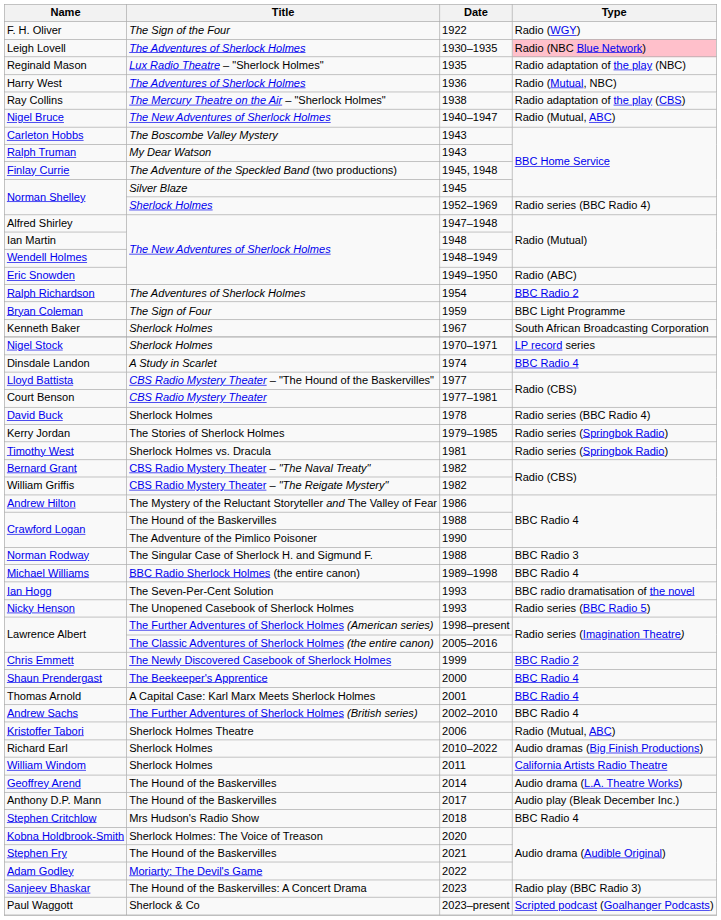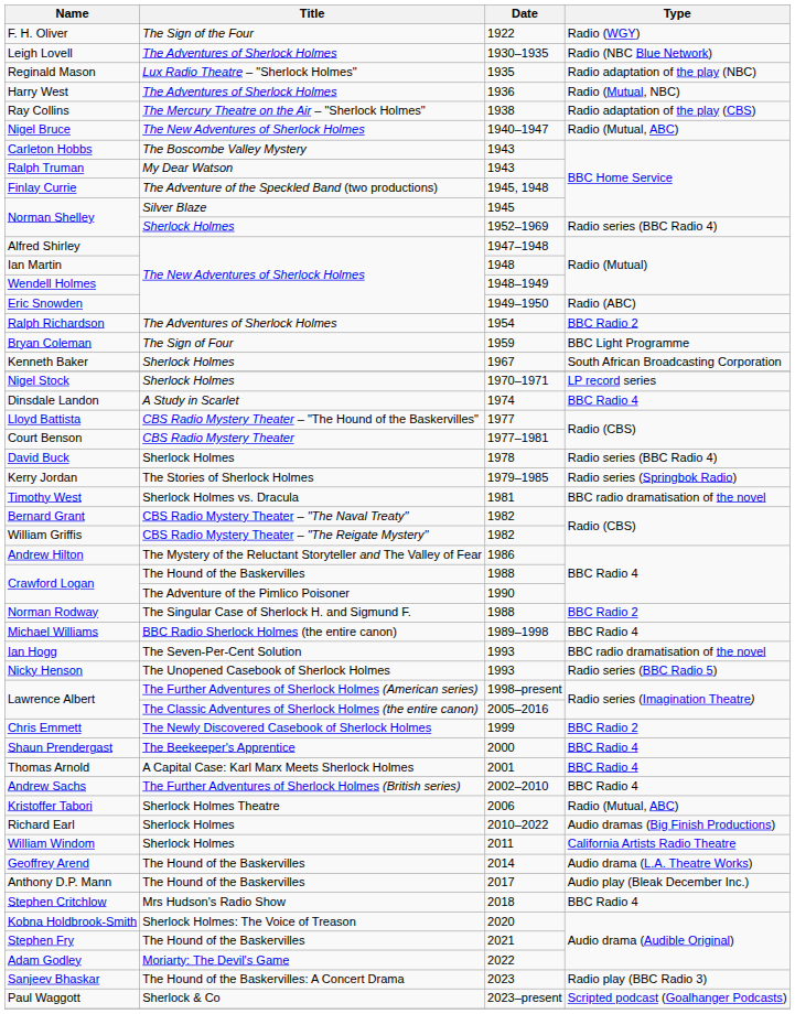 <table class="wikitable sortable">
 <tr>
 <th>Name</th>
 <th>Title</th>
 <th>Date</th>
 <th>Type</th>
 </tr>
 <tr>
 <td>F. H. Oliver</td>
 <td><em>The Sign of the Four</em></td>
 <td>1922</td>
 <td>Radio (<a href='#'>WGY</a>)</td>
 </tr>
 <tr>
 <td>Leigh Lovell</td>
 <td><em><a href='#'>The Adventures of Sherlock Holmes</a></em></td>
 <td>1930–1935</td>
-<td style="background: pink;">Radio (NBC <a href='#'>Blue Network</a>)</td>
+<td>Radio (NBC <a href='#'>Blue Network</a>)</td>
 </tr>
 <tr>
 <td>Reginald Mason</td>
 <td><em><a href='#'>Lux Radio Theatre</a></em> – "Sherlock Holmes"</td>
 <td>1935</td>
 <td>Radio adaptation of <a href='#'>the play</a> (NBC)</td>
 </tr>
 <tr>
 <td>Harry West</td>
 <td><em><a href='#'>The Adventures of Sherlock Holmes</a></em></td>
 <td>1936</td>
 <td>Radio (<a href='#'>Mutual</a>, NBC)</td>
 </tr>
 <tr>
 <td>Ray Collins</td>
 <td><em><a href='#'>The Mercury Theatre on the Air</a></em> – "Sherlock Holmes"</td>
 <td>1938</td>
 <td>Radio adaptation of <a href='#'>the play</a> (<a href='#'>CBS</a>)</td>
 </tr>
 <tr>
 <td><a href='#'>Nigel Bruce</a></td>
 <td><em><a href='#'>The New Adventures of Sherlock Holmes</a></em></td>
 <td>1940–1947</td>
 <td>Radio (Mutual, <a href='#'>ABC</a>)</td>
 </tr>
 <tr>
 <td><a href='#'>Carleton Hobbs</a></td>
 <td><em>The Boscombe Valley Mystery</em></td>
 <td>1943</td>
 <td rowspan="4"><a href='#'>BBC Home Service</a></td>
 </tr>
 <tr>
 <td><a href='#'>Ralph Truman</a></td>
 <td><em>My Dear Watson</em></td>
 <td>1943</td>
 </tr>
 <tr>
 <td><a href='#'>Finlay Currie</a></td>
 <td><em>The Adventure of the Speckled Band</em> (two productions)</td>
 <td>1945, 1948</td>
 </tr>
 <tr>
 <td rowspan="2"><a href='#'>Norman Shelley</a></td>
 <td><em>Silver Blaze</em></td>
 <td>1945</td>
 </tr>
 <tr>
 <td><em><a href='#'>Sherlock Holmes</a></em></td>
 <td>1952–1969</td>
 <td>Radio series (BBC Radio 4)</td>
 </tr>
 <tr>
 <td>Alfred Shirley</td>
 <td rowspan="4"><em><a href='#'>The New Adventures of Sherlock Holmes</a></em></td>
 <td>1947–1948</td>
 <td rowspan="3">Radio (Mutual)</td>
 </tr>
 <tr>
 <td>Ian Martin</td>
 <td>1948</td>
 </tr>
 <tr>
 <td><a href='#'>Wendell Holmes</a></td>
 <td>1948–1949</td>
 </tr>
 <tr>
 <td><a href='#'>Eric Snowden</a></td>
 <td>1949–1950</td>
 <td>Radio (ABC)</td>
 </tr>
 <tr>
 <td><a href='#'>Ralph Richardson</a></td>
 <td><em>The Adventures of Sherlock Holmes</em></td>
 <td>1954</td>
 <td><a href='#'>BBC Radio 2</a></td>
 </tr>
 <tr>
 <td><a href='#'>Bryan Coleman</a></td>
 <td><em>The Sign of Four</em></td>
 <td>1959</td>
 <td>BBC Light Programme</td>
 </tr>
 <tr>
 <td>Kenneth Baker</td>
 <td><em>Sherlock Holmes</em></td>
 <td>1967</td>
 <td>South African Broadcasting Corporation</td>
 </tr>
 <tr>
 </tr>
 <tr>
 <td><a href='#'>Nigel Stock</a></td>
 <td><em>Sherlock Holmes</em></td>
 <td>1970–1971</td>
 <td><a href='#'>LP record</a> series</td>
 </tr>
 <tr>
 <td>Dinsdale Landon</td>
 <td><em>A Study in Scarlet</em></td>
 <td>1974</td>
 <td><a href='#'>BBC Radio 4</a></td>
 </tr>
 <tr>
 <td><a href='#'>Lloyd Battista</a></td>
 <td><em><a href='#'>CBS Radio Mystery Theater</a></em> – "The Hound of the Baskervilles"</td>
 <td>1977</td>
 <td rowspan="2">Radio (CBS)</td>
 </tr>
 <tr>
 <td>Court Benson</td>
 <td><em><a href='#'>CBS Radio Mystery Theater</a><strong></td>
 <td>1977–1981</td>
 </tr>
 <tr>
 <td><a href='#'>David Buck</a></td>
 <td></em>Sherlock Holmes<em></td>
 <td>1978</td>
 <td>Radio series (BBC Radio 4)</td>
 </tr>
 <tr>
 <td>Kerry Jordan</td>
 <td></em>The Stories of Sherlock Holmes<em></td>
 <td>1979–1985</td>
 <td>Radio series (<a href='#'>Springbok Radio</a>)</td>
 </tr>
 <tr>
 <td><a href='#'>Timothy West</a></td>
 <td></em>Sherlock Holmes vs. Dracula<em></td>
 <td>1981</td>
-<td>Radio series (<a href='#'>Springbok Radio</a>)</td>
+<td>BBC radio dramatisation of <a href='#'>the novel</a></td>
 </tr>
 <tr>
 <td><a href='#'>Bernard Grant</a></td>
 <td></em><a href='#'>CBS Radio Mystery Theater</a><em> – "The Naval Treaty"</td>
 <td>1982</td>
 <td rowspan="2">Radio (CBS)</td>
 </tr>
 <tr>
 <td>William Griffis</td>
 <td></em><a href='#'>CBS Radio Mystery Theater</a><em> – "The Reigate Mystery"</td>
 <td>1982</td>
 </tr>
 <tr>
 <td><a href='#'>Andrew Hilton</a></td>
 <td></em>The Mystery of the Reluctant Storyteller<em> and </em>The Valley of Fear<em></td>
 <td>1986</td>
 <td rowspan="3">BBC Radio 4</td>
 </tr>
 <tr>
 <td rowspan="2"><a href='#'>Crawford Logan</a></td>
 <td></em>The Hound of the Baskervilles<em></td>
 <td>1988</td>
 </tr>
 <tr>
 <td></em>The Adventure of the Pimlico Poisoner<em></td>
 <td>1990</td>
 </tr>
 <tr>
 <td><a href='#'>Norman Rodway</a></td>
 <td></em>The Singular Case of Sherlock H. and Sigmund F.<em></td>
 <td>1988</td>
-<td>BBC Radio 3</td>
+<td><a href='#'>BBC Radio 2</a></td>
 </tr>
 <tr>
 <td><a href='#'>Michael Williams</a></td>
 <td><a href='#'>BBC Radio Sherlock Holmes</a> (the entire canon)</td>
 <td>1989–1998</td>
 <td>BBC Radio 4</td>
 </tr>
 <tr>
 <td><a href='#'>Ian Hogg</a></td>
 <td></em>The Seven-Per-Cent Solution<em></td>
 <td>1993</td>
 <td>BBC radio dramatisation of <a href='#'>the novel</a></td>
 </tr>
 <tr>
 <td><a href='#'>Nicky Henson</a></td>
 <td></em>The Unopened Casebook of Sherlock Holmes<em></td>
 <td>1993</td>
 <td>Radio series (<a href='#'>BBC Radio 5</a>)</td>
 </tr>
 <tr>
 <td rowspan="2">Lawrence Albert</td>
 <td></em><a href='#'>The Further Adventures of Sherlock Holmes</a><em> (American series)</td>
 <td>1998–present</td>
 <td rowspan="2">Radio series  (</em><a href='#'>Imagination Theatre</a><em>)</td>
 </tr>
 <tr>
 <td></em><a href='#'>The Classic Adventures of Sherlock Holmes</a><em> (the entire canon)</td>
 <td>2005–2016</td>
 </tr>
 <tr>
 <td><a href='#'>Chris Emmett</a></td>
 <td></em><a href='#'>The Newly Discovered Casebook of Sherlock Holmes</a><em></td>
 <td>1999</td>
 <td><a href='#'>BBC Radio 2</a></td>
 </tr>
 <tr>
 <td><a href='#'>Shaun Prendergast</a></td>
 <td></em><a href='#'>The Beekeeper's Apprentice</a><em></td>
 <td>2000</td>
 <td><a href='#'>BBC Radio 4</a></td>
 </tr>
 <tr>
 <td>Thomas Arnold</td>
 <td></em>A Capital Case: Karl Marx Meets Sherlock Holmes<em></td>
 <td>2001</td>
 <td><a href='#'>BBC Radio 4</a></td>
 </tr>
 <tr>
 <td><a href='#'>Andrew Sachs</a></td>
 <td></em><a href='#'>The Further Adventures of Sherlock Holmes</a><em> (British series)</td>
 <td>2002–2010</td>
 <td>BBC Radio 4</td>
 </tr>
 <tr>
 <td><a href='#'>Kristoffer Tabori</a></td>
 <td></em>Sherlock Holmes Theatre<em></td>
 <td>2006</td>
 <td>Radio (Mutual, <a href='#'>ABC</a>)</td>
 </tr>
 <tr>
 <td>Richard Earl</td>
 <td></em>Sherlock Holmes<em></td>
 <td>2010–2022</td>
 <td>Audio dramas (<a href='#'>Big Finish Productions</a>)</td>
 </tr>
 <tr>
 <td><a href='#'>William Windom</a></td>
 <td></em>Sherlock Holmes<em></td>
 <td>2011</td>
 <td><a href='#'>California Artists Radio Theatre</a></td>
 </tr>
 <tr>
 <td><a href='#'>Geoffrey Arend</a></td>
 <td></em>The Hound of the Baskervilles<em></td>
 <td>2014</td>
 <td>Audio drama (<a href='#'>L.A. Theatre Works</a>)</td>
 </tr>
 <tr>
 <td>Anthony D.P. Mann</td>
 <td></em>The Hound of the Baskervilles<em></td>
 <td>2017</td>
 <td>Audio play (Bleak December Inc.)</td>
 </tr>
 <tr>
 <td><a href='#'>Stephen Critchlow</a></td>
 <td></em>Mrs Hudson's Radio Show<em></td>
 <td>2018</td>
 <td>BBC Radio 4</td>
 </tr>
 <tr>
 <td><a href='#'>Kobna Holdbrook-Smith</a></td>
 <td></em>Sherlock Holmes: The Voice of Treason<em></td>
 <td>2020</td>
 <td rowspan="3">Audio drama (<a href='#'>Audible Original</a>)</td>
 </tr>
 <tr>
 <td><a href='#'>Stephen Fry</a></td>
 <td></em>The Hound of the Baskervilles<em></td>
 <td>2021</td>
 </tr>
 <tr>
 <td><a href='#'>Adam Godley</a></td>
 <td></em><a href='#'>Moriarty: The Devil's Game</a><em></td>
 <td>2022</td>
 </tr>
 <tr>
 <td><a href='#'>Sanjeev Bhaskar</a></td>
 <td></em>The Hound of the Baskervilles: A Concert Drama<em></td>
 <td>2023</td>
 <td>Radio play (BBC Radio 3)</td>
 </tr>
 <tr>
 <td>Paul Waggott</td>
 <td></em>Sherlock & Co<em></td>
 <td>2023–present</td>
 <td><a href='#'>Scripted podcast</a> (<a href='#'>Goalhanger Podcasts</a>)</td>
 </tr>
 <tr>
 </tr>
 </table>
